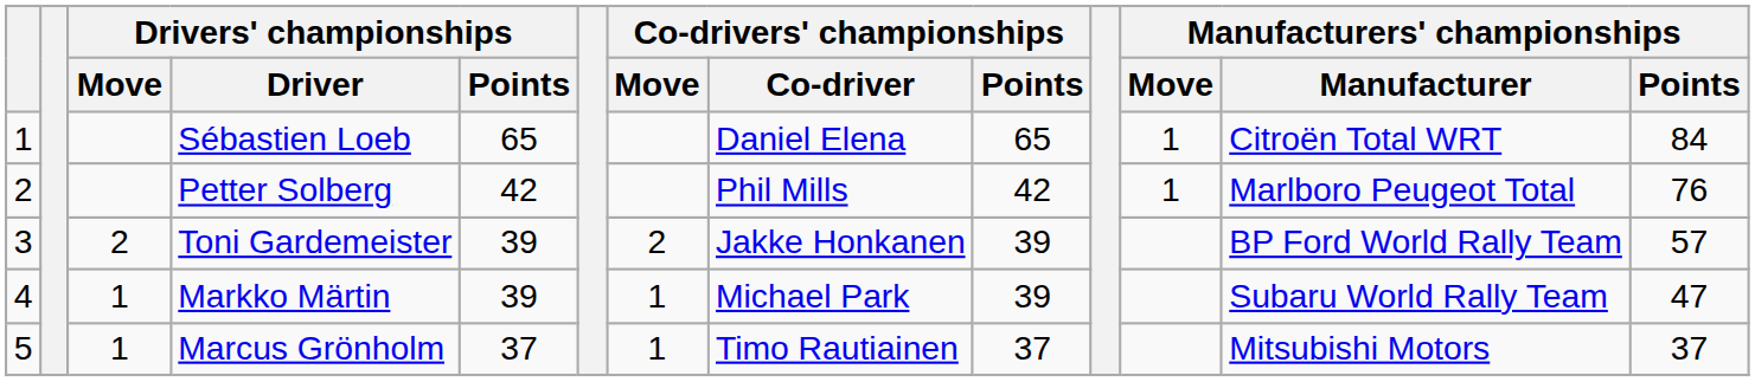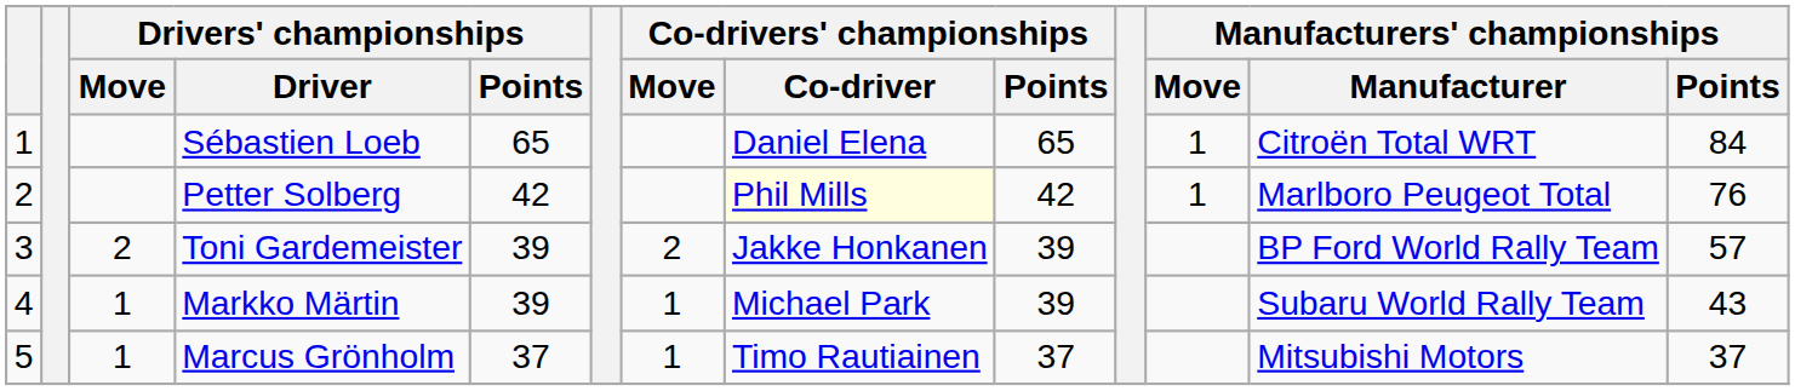 <table class="wikitable" style="font-size:85%;">
 <tr>
 <th rowspan="2"></th>
 <th rowspan="7" style="width:5px;"></th>
 <th colspan="3">Drivers' championships</th>
 <th rowspan="7" style="width:5px;"></th>
 <th colspan="3" nowrap>Co-drivers' championships</th>
 <th rowspan="7" style="width:5px;"></th>
 <th colspan="3" nowrap>Manufacturers' championships</th>
 </tr>
 <tr>
 <th>Move</th>
 <th>Driver</th>
 <th>Points</th>
 <th>Move</th>
 <th>Co-driver</th>
 <th>Points</th>
 <th>Move</th>
 <th>Manufacturer</th>
 <th>Points</th>
 </tr>
 <tr>
 <td align="center">1</td>
 <td align="center"></td>
 <td> <a href='#'>Sébastien Loeb</a></td>
 <td align="center">65</td>
 <td align="center"></td>
 <td> <a href='#'>Daniel Elena</a></td>
 <td align="center">65</td>
 <td align="center"> 1</td>
 <td> <a href='#'>Citroën Total WRT</a></td>
 <td align="center">84</td>
 </tr>
 <tr>
 <td align="center">2</td>
 <td align="center"></td>
 <td> <a href='#'>Petter Solberg</a></td>
 <td align="center">42</td>
 <td align="center"></td>
-<td> <a href='#'>Phil Mills</a></td>
+<td style="background: lightyellow;"> <a href='#'>Phil Mills</a></td>
 <td align="center">42</td>
 <td align="center"> 1</td>
 <td> <a href='#'>Marlboro Peugeot Total</a></td>
 <td align="center">76</td>
 </tr>
 <tr>
 <td align="center">3</td>
 <td align="center"> 2</td>
 <td> <a href='#'>Toni Gardemeister</a></td>
 <td align="center">39</td>
 <td align="center"> 2</td>
 <td> <a href='#'>Jakke Honkanen</a></td>
 <td align="center">39</td>
 <td align="center"></td>
 <td> <a href='#'>BP Ford World Rally Team</a></td>
 <td align="center">57</td>
 </tr>
 <tr>
 <td align="center">4</td>
 <td align="center"> 1</td>
 <td> <a href='#'>Markko Märtin</a></td>
 <td align="center">39</td>
 <td align="center"> 1</td>
 <td> <a href='#'>Michael Park</a></td>
 <td align="center">39</td>
 <td align="center"></td>
 <td> <a href='#'>Subaru World Rally Team</a></td>
-<td align="center">47</td>
+<td align="center">43</td>
 </tr>
 <tr>
 <td align="center">5</td>
 <td align="center"> 1</td>
 <td> <a href='#'>Marcus Grönholm</a></td>
 <td align="center">37</td>
 <td align="center"> 1</td>
 <td> <a href='#'>Timo Rautiainen</a></td>
 <td align="center">37</td>
 <td align="center"></td>
 <td> <a href='#'>Mitsubishi Motors</a></td>
 <td align="center">37</td>
 </tr>
 </table>
